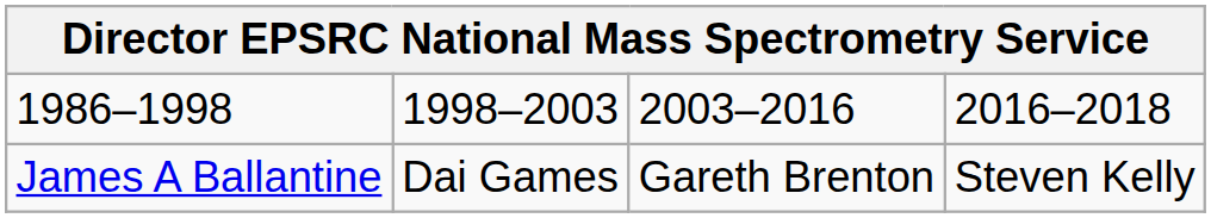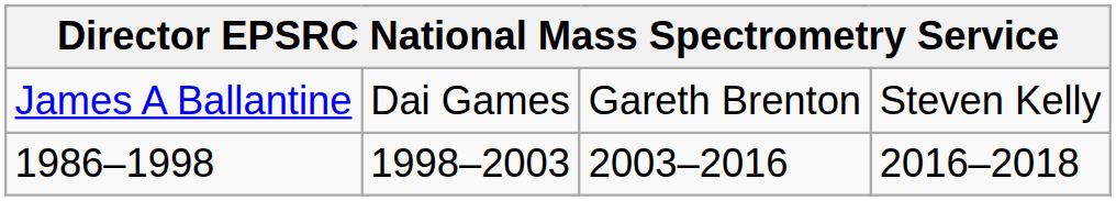 <table class="wikitable">
 <tr>
 <th colspan="4">Director EPSRC National Mass Spectrometry Service</th>
+</tr>
+<tr>
+<td><a href='#'>James A Ballantine</a></td>
+<td>Dai Games</td>
+<td>Gareth Brenton</td>
+<td>Steven Kelly</td>
 </tr>
 <tr>
 <td>1986–1998</td>
 <td>1998–2003</td>
 <td>2003–2016</td>
 <td>2016–2018</td>
 </tr>
-<tr>
-<td><a href='#'>James A Ballantine</a></td>
-<td>Dai Games</td>
-<td>Gareth Brenton</td>
-<td>Steven Kelly</td>
-</tr>
 </table>
